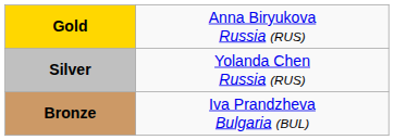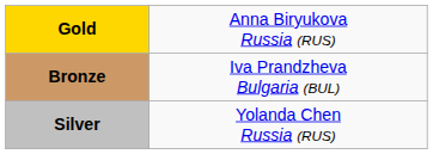 <table class="wikitable" style=" text-align:center; font-size:110%;" width="35%">
 <tr>
 <td bgcolor="gold"><strong>Gold</strong></td>
 <td> <a href='#'>Anna Biryukova</a><br><em><a href='#'>Russia</a> <small>(RUS)</small></em></td>
 </tr>
 <tr>
+<td bgcolor="CC9966"><strong>Bronze</strong></td>
+<td> <a href='#'>Iva Prandzheva</a><br><em><a href='#'>Bulgaria</a> <small>(BUL)</small></em></td>
+</tr>
+<tr>
 <td bgcolor="silver"><strong>Silver</strong></td>
 <td> <a href='#'>Yolanda Chen</a><br><em><a href='#'>Russia</a> <small>(RUS)</small></em></td>
 </tr>
-<tr>
-<td bgcolor="CC9966"><strong>Bronze</strong></td>
-<td> <a href='#'>Iva Prandzheva</a><br><em><a href='#'>Bulgaria</a> <small>(BUL)</small></em></td>
-</tr>
 </table>
